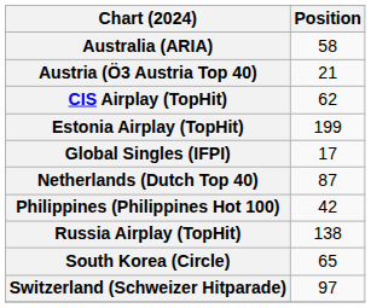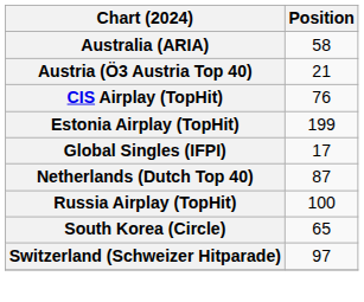 <table class="wikitable sortable plainrowheaders" style="text-align:center">
 <tr>
 <th scope="col">Chart (2024)</th>
 <th scope="col">Position</th>
 </tr>
 <tr>
 <th scope="row">Australia (ARIA)</th>
 <td>58</td>
 </tr>
 <tr>
 <th scope="row">Austria (Ö3 Austria Top 40)</th>
 <td>21</td>
 </tr>
 <tr>
 <th scope="row"><a href='#'>CIS</a> Airplay (TopHit)</th>
-<td>62</td>
+<td>76</td>
 </tr>
 <tr>
 <th scope="row">Estonia Airplay (TopHit)</th>
 <td>199</td>
 </tr>
 <tr>
 <th scope="row">Global Singles (IFPI)</th>
 <td>17</td>
 </tr>
 <tr>
 <th scope="row">Netherlands (Dutch Top 40)</th>
 <td>87</td>
 </tr>
 <tr>
-<th scope="row">Philippines (Philippines Hot 100)</th>
-<td>42</td>
-</tr>
-<tr>
 <th scope="row">Russia Airplay (TopHit)</th>
-<td>138</td>
+<td>100</td>
 </tr>
 <tr>
 <th scope="row">South Korea (Circle)</th>
 <td>65</td>
 </tr>
 <tr>
 <th scope="row">Switzerland (Schweizer Hitparade)</th>
 <td>97</td>
 </tr>
 <tr>
 </tr>
 </table>
